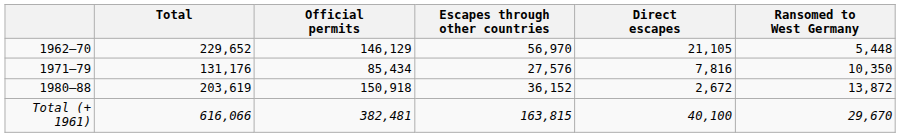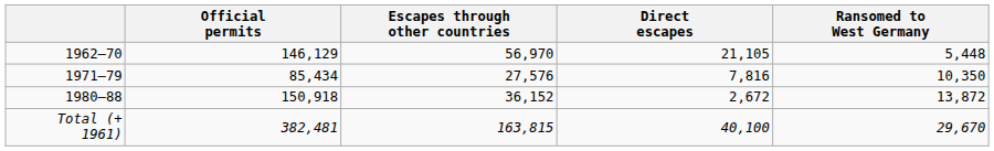 <table class="wikitable" style="margin: 1em auto 1em auto; width:75%">
 <tr valign=top align=right>
 <th width=10%></th>
-<th width=18%><strong>Total</strong></th>
 <th width=18%><strong>Official<br>permits</strong></th>
 <th width=18%><strong>Escapes through<br>other countries</strong></th>
 <th width=18%><strong>Direct<br>escapes</strong></th>
 <th width=18%><strong>Ransomed to<br>West Germany</strong></th>
 </tr>
 <tr align=right>
 <td>1962–70</td>
-<td>229,652</td>
 <td>146,129</td>
 <td>56,970</td>
 <td>21,105</td>
 <td>5,448</td>
 </tr>
 <tr align=right>
 <td>1971–79</td>
-<td>131,176</td>
 <td>85,434</td>
 <td>27,576</td>
 <td>7,816</td>
 <td>10,350</td>
 </tr>
 <tr align=right>
 <td>1980–88</td>
-<td>203,619</td>
 <td>150,918</td>
 <td>36,152</td>
 <td>2,672</td>
 <td>13,872</td>
 </tr>
 <tr align=right>
 <td><em>Total (+ 1961)</em></td>
-<td><em>616,066</em></td>
 <td><em>382,481</em></td>
 <td><em>163,815</em></td>
 <td><em>40,100</em></td>
 <td><em>29,670</em></td>
 </tr>
 </table>
